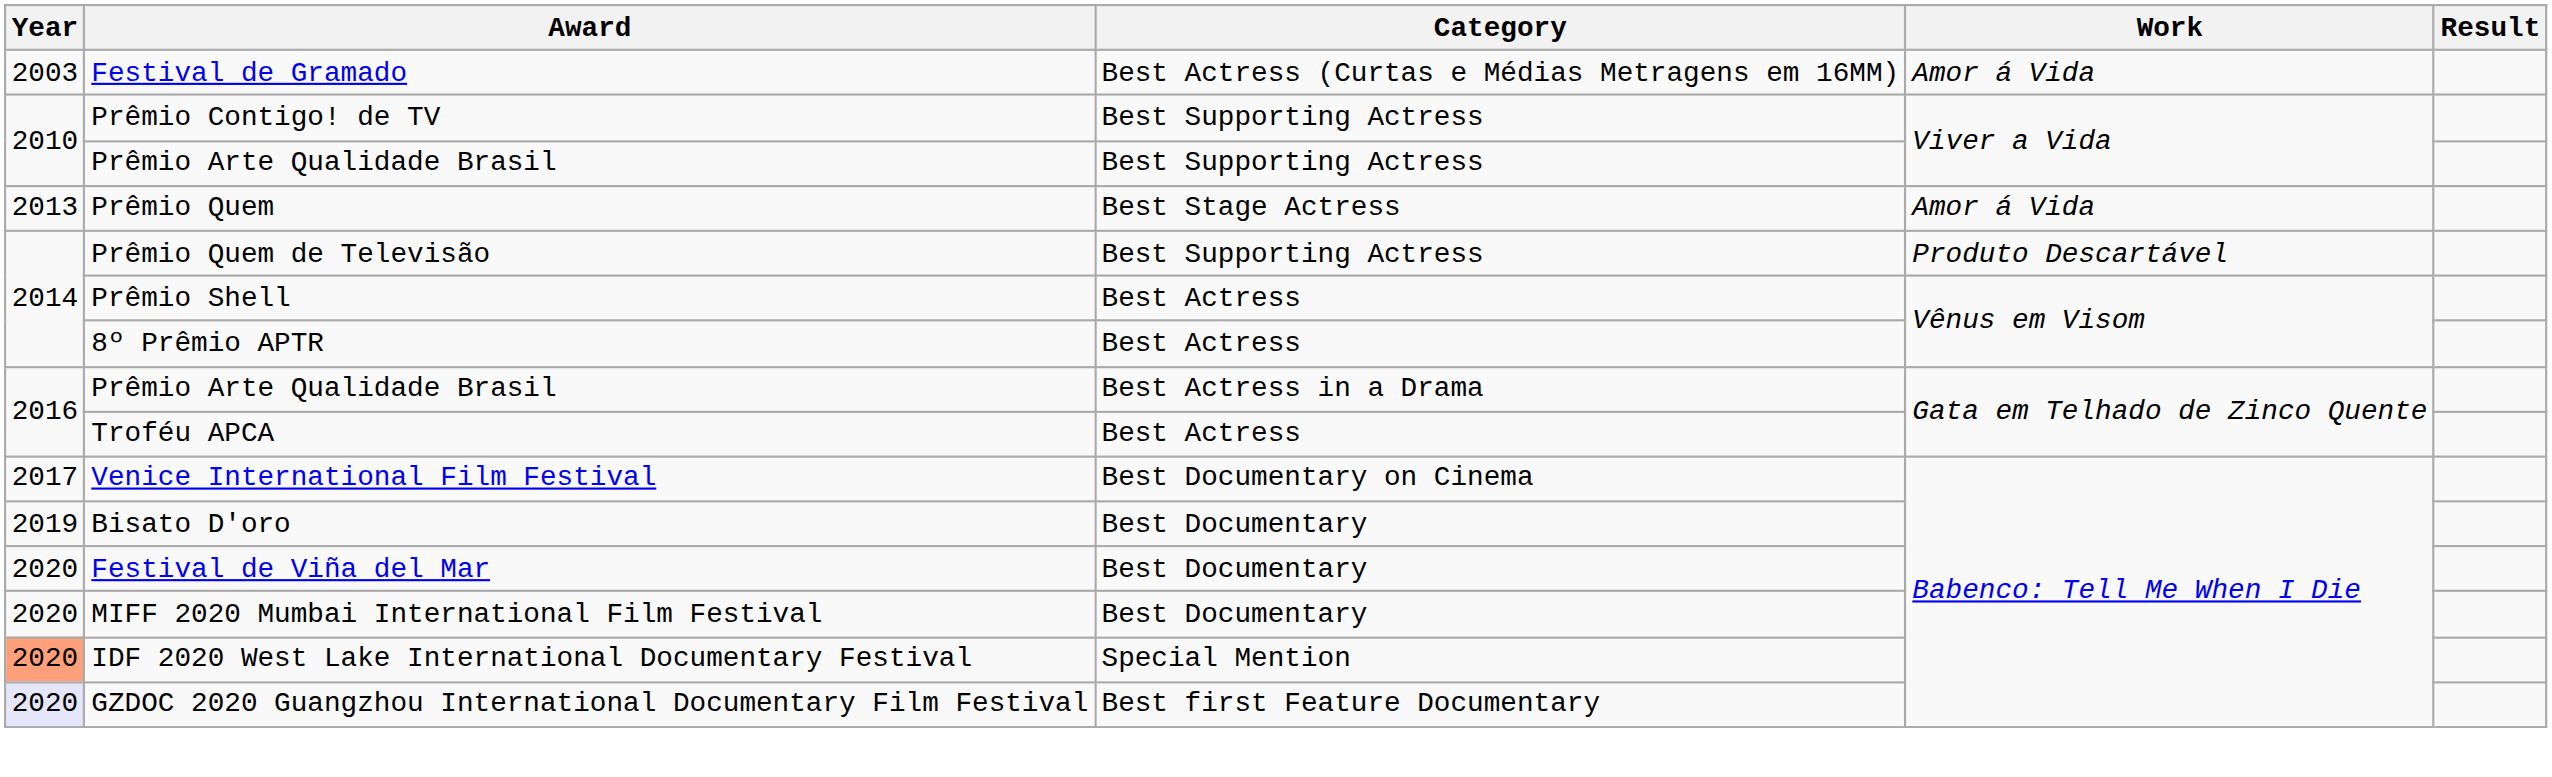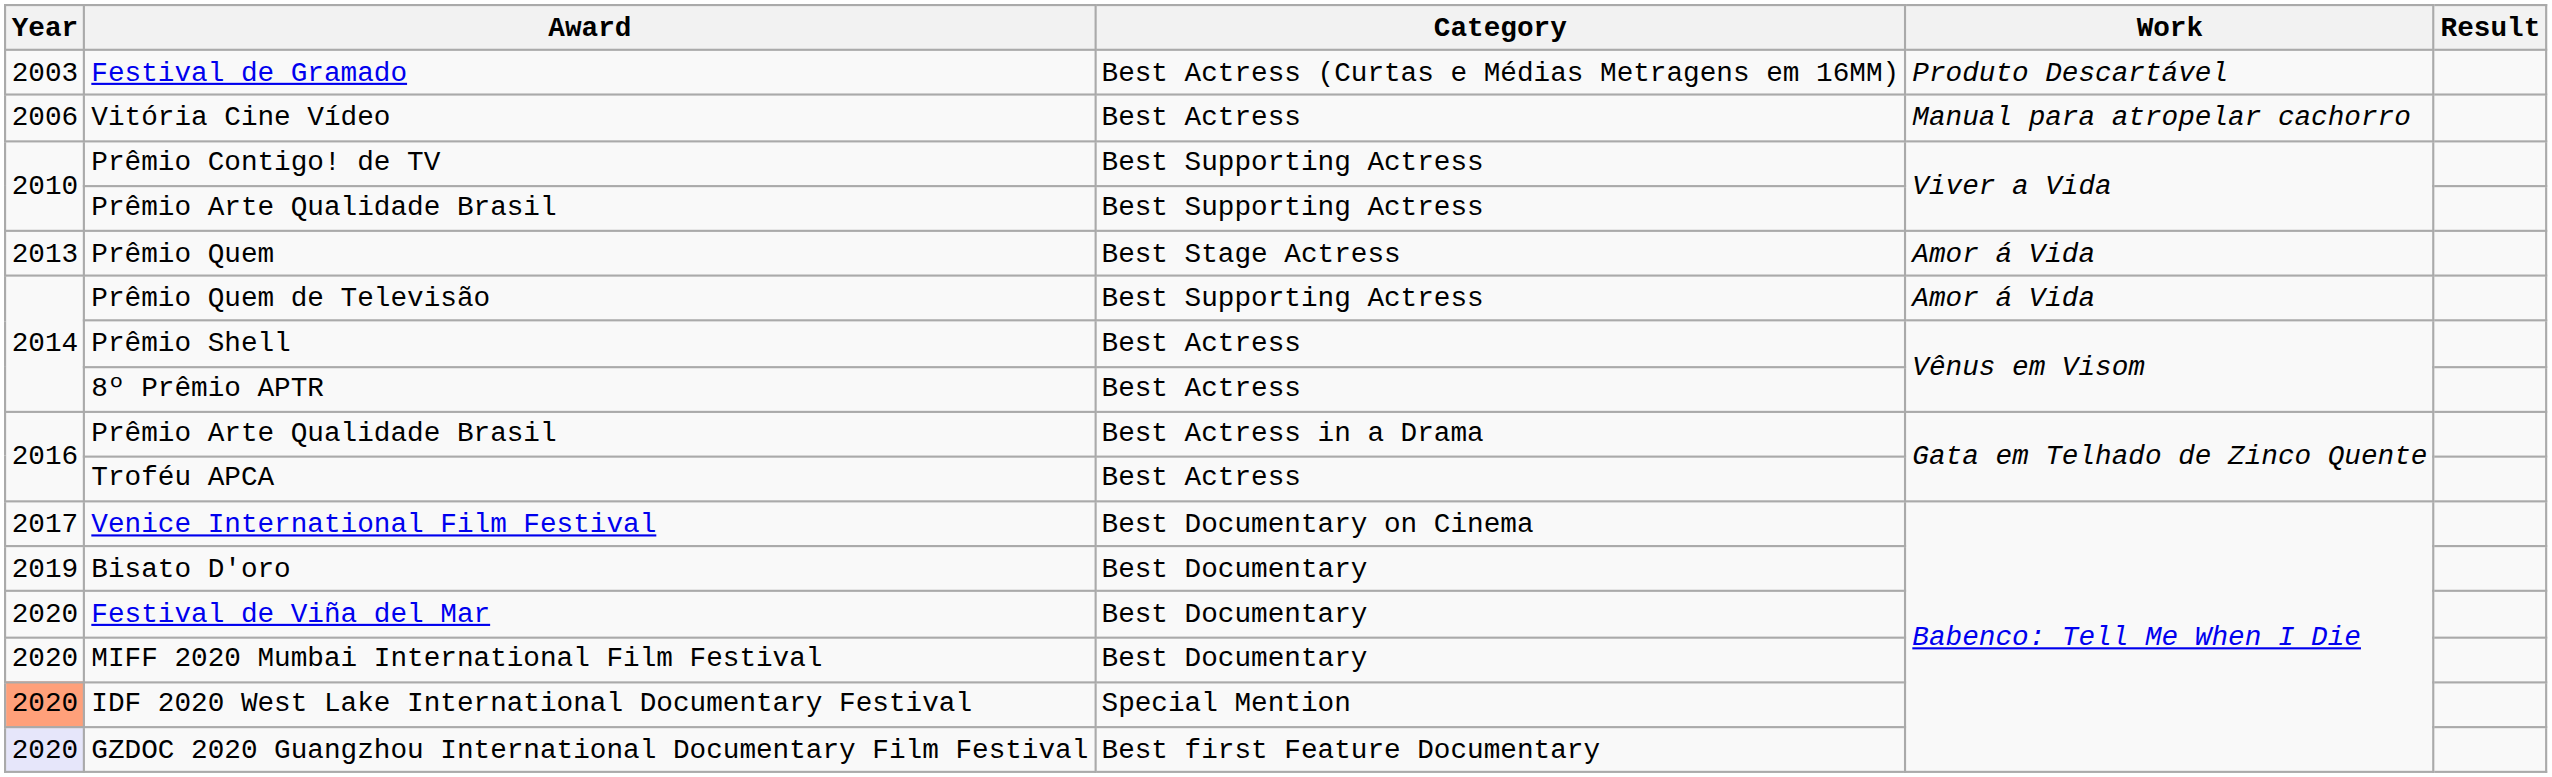 <table class="wikitable" style="margin-bottom: 10px;">
 <tr>
 <th>Year</th>
 <th>Award</th>
 <th>Category</th>
 <th>Work</th>
 <th>Result</th>
 </tr>
 <tr>
 <td>2003</td>
 <td><a href='#'>Festival de Gramado</a></td>
 <td>Best Actress (Curtas e Médias Metragens em 16MM)</td>
-<td><em>Amor á Vida</em></td>
+<td><em>Produto Descartável</em></td>
+<td></td>
+</tr>
+<tr>
+<td>2006</td>
+<td>Vitória Cine Vídeo</td>
+<td>Best Actress</td>
+<td><em>Manual para atropelar cachorro</em></td>
 <td></td>
 </tr>
 <tr>
 <td rowspan="2">2010</td>
 <td>Prêmio Contigo! de TV</td>
 <td>Best Supporting Actress</td>
 <td rowspan="2"><em>Viver a Vida</em></td>
 <td></td>
 </tr>
 <tr>
 <td>Prêmio Arte Qualidade Brasil</td>
 <td>Best Supporting Actress</td>
 <td></td>
 </tr>
 <tr>
 <td>2013</td>
 <td>Prêmio Quem</td>
 <td>Best Stage Actress</td>
 <td><em>Amor á Vida</em></td>
 <td></td>
 </tr>
 <tr>
 <td rowspan="3">2014</td>
 <td>Prêmio Quem de Televisão</td>
 <td>Best  Supporting Actress</td>
-<td><em>Produto Descartável</em></td>
+<td><em>Amor á Vida</em></td>
 <td></td>
 </tr>
 <tr>
 <td>Prêmio Shell</td>
 <td>Best Actress</td>
 <td rowspan="2"><em>Vênus em Visom</em></td>
 <td></td>
 </tr>
 <tr>
 <td>8º Prêmio APTR</td>
 <td>Best Actress</td>
 <td></td>
 </tr>
 <tr>
 <td rowspan="2">2016</td>
 <td>Prêmio Arte Qualidade Brasil</td>
 <td>Best Actress in a Drama</td>
 <td rowspan="2"><em>Gata em Telhado de Zinco Quente</em></td>
 <td></td>
 </tr>
 <tr>
 <td>Troféu APCA</td>
 <td>Best Actress</td>
 <td></td>
 </tr>
 <tr>
 <td>2017</td>
 <td><a href='#'>Venice International Film Festival</a></td>
 <td>Best Documentary on Cinema</td>
 <td rowspan="6"><em><a href='#'>Babenco: Tell Me When I Die</a></em></td>
 <td></td>
 </tr>
 <tr>
 <td>2019</td>
 <td>Bisato D'oro</td>
 <td>Best Documentary</td>
 <td></td>
 </tr>
 <tr>
 <td>2020</td>
 <td><a href='#'>Festival de Viña del Mar</a></td>
 <td>Best Documentary</td>
 <td></td>
 </tr>
 <tr>
 <td>2020</td>
 <td>MIFF 2020 Mumbai International Film Festival</td>
 <td>Best Documentary</td>
 <td></td>
 </tr>
 <tr>
 <td style="background: lightsalmon;">2020</td>
 <td>IDF 2020 West Lake International Documentary Festival</td>
 <td>Special Mention</td>
 <td></td>
 </tr>
 <tr>
 <td style="background: lavender;">2020</td>
 <td>GZDOC 2020 Guangzhou International Documentary Film Festival</td>
 <td>Best first Feature Documentary</td>
 <td></td>
 </tr>
 </table>
